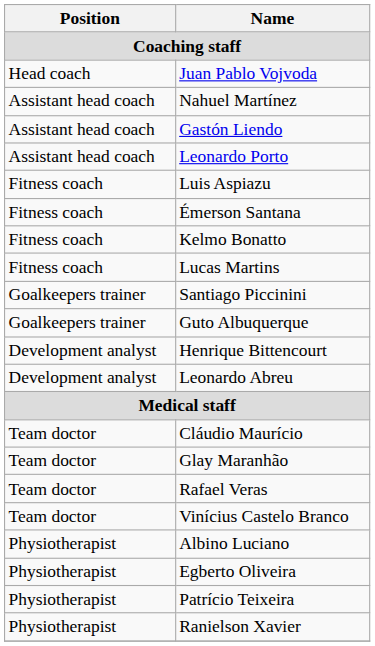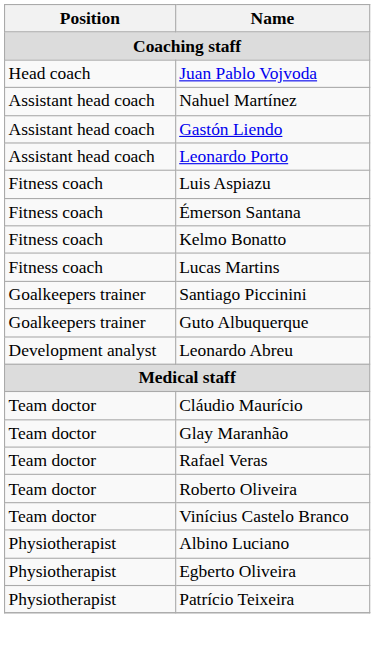 <table width=38% class="wikitable">
 <tr>
 <th>Position</th>
 <th>Name</th>
 </tr>
 <tr>
 <th colspan="2" style="background:#dcdcdc; text-align:center">Coaching staff</th>
 </tr>
 <tr>
 <td>Head coach</td>
 <td> <a href='#'>Juan Pablo Vojvoda</a></td>
 </tr>
 <tr>
 <td>Assistant head coach</td>
 <td> Nahuel Martínez</td>
 </tr>
 <tr>
 <td>Assistant head coach</td>
 <td> <a href='#'>Gastón Liendo</a></td>
 </tr>
 <tr>
 <td>Assistant head coach</td>
 <td> <a href='#'>Leonardo Porto</a></td>
 </tr>
 <tr>
 <td>Fitness coach</td>
 <td> Luis Aspiazu</td>
 </tr>
 <tr>
 <td>Fitness coach</td>
 <td> Émerson Santana</td>
 </tr>
 <tr>
 <td>Fitness coach</td>
 <td> Kelmo Bonatto</td>
 </tr>
 <tr>
 <td>Fitness coach</td>
 <td> Lucas Martins</td>
 </tr>
 <tr>
 <td>Goalkeepers trainer</td>
 <td> Santiago Piccinini</td>
 </tr>
 <tr>
 <td>Goalkeepers trainer</td>
 <td> Guto Albuquerque</td>
 </tr>
 <tr>
 <td>Development analyst</td>
-<td> Henrique Bittencourt</td>
-</tr>
-<tr>
-<td>Development analyst</td>
 <td> Leonardo Abreu</td>
 </tr>
 <tr>
 <th colspan="2" style="background:#dcdcdc; text-align:center">Medical staff</th>
 </tr>
 <tr>
 <td>Team doctor</td>
 <td> Cláudio Maurício</td>
 </tr>
 <tr>
 <td>Team doctor</td>
 <td> Glay Maranhão</td>
 </tr>
 <tr>
 <td>Team doctor</td>
 <td> Rafael Veras</td>
 </tr>
 <tr>
 <td>Team doctor</td>
+<td> Roberto Oliveira</td>
+</tr>
+<tr>
+<td>Team doctor</td>
 <td> Vinícius Castelo Branco</td>
 </tr>
 <tr>
 <td>Physiotherapist</td>
 <td> Albino Luciano</td>
 </tr>
 <tr>
 <td>Physiotherapist</td>
 <td> Egberto Oliveira</td>
 </tr>
 <tr>
 <td>Physiotherapist</td>
 <td> Patrício Teixeira</td>
 </tr>
 <tr>
-<td>Physiotherapist</td>
-<td> Ranielson Xavier</td>
-</tr>
-<tr>
 </tr>
 </table>
